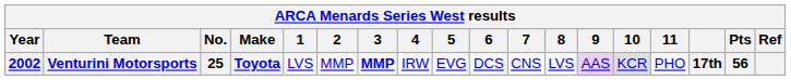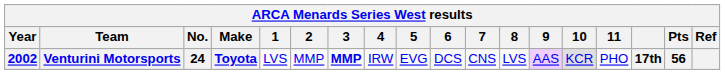 <table class="wikitable" style="text-align:center; font-size:75%">
 <tr>
 <th colspan=18><a href='#'>ARCA Menards Series West</a> results</th>
 </tr>
 <tr>
 <th>Year</th>
 <th>Team</th>
 <th>No.</th>
 <th>Make</th>
 <th>1</th>
 <th>2</th>
 <th>3</th>
 <th>4</th>
 <th>5</th>
 <th>6</th>
 <th>7</th>
 <th>8</th>
 <th>9</th>
 <th>10</th>
 <th>11</th>
 <th></th>
 <th>Pts</th>
 <th>Ref</th>
 </tr>
 <tr>
 <th><a href='#'>2002</a></th>
 <th><a href='#'>Venturini Motorsports</a></th>
-<th>25</th>
+<th>24</th>
 <th><a href='#'>Toyota</a></th>
 <td><a href='#'>LVS</a></td>
 <td><a href='#'>MMP</a></td>
 <td><strong><a href='#'>MMP</a></strong></td>
 <td><a href='#'>IRW</a></td>
 <td><a href='#'>EVG</a></td>
 <td><a href='#'>DCS</a></td>
 <td><a href='#'>CNS</a></td>
 <td><a href='#'>LVS</a></td>
 <td style="background:#EFCFFF;"><a href='#'>AAS</a><br></td>
 <td style="background:#DFDFDF;"><a href='#'>KCR</a><br></td>
 <td><a href='#'>PHO</a></td>
 <th>17th</th>
 <th>56</th>
 <th></th>
 </tr>
 </table>
